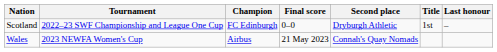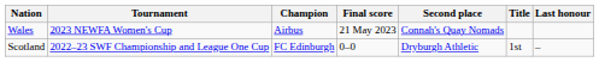 <table class=wikitable style="font-size:14px">
 <tr>
 <th>Nation</th>
 <th>Tournament</th>
 <th>Champion</th>
 <th>Final score</th>
 <th>Second place</th>
 <th data-sort-type="number">Title</th>
 <th>Last honour</th>
 </tr>
 <tr>
+<td rowspan=> <a href='#'>Wales</a></td>
+<td><a href='#'>2023 NEWFA Women's Cup</a></td>
+<td><a href='#'>Airbus</a></td>
+<td>21 May 2023</td>
+<td><a href='#'>Connah's Quay Nomads</a></td>
+<td></td>
+<td></td>
+</tr>
+<tr>
 <td> Scotland</td>
 <td><a href='#'>2022–23 SWF Championship and League One Cup</a></td>
 <td><a href='#'>FC Edinburgh</a></td>
 <td>0–0<br></td>
 <td><a href='#'>Dryburgh Athletic</a></td>
 <td>1st</td>
 <td>–</td>
 </tr>
-<tr>
-<td rowspan=> <a href='#'>Wales</a></td>
-<td><a href='#'>2023 NEWFA Women's Cup</a></td>
-<td><a href='#'>Airbus</a></td>
-<td>21 May 2023</td>
-<td><a href='#'>Connah's Quay Nomads</a></td>
-<td></td>
-<td></td>
-</tr>
 </table>
